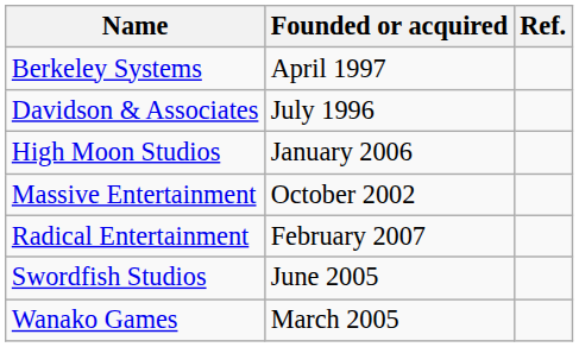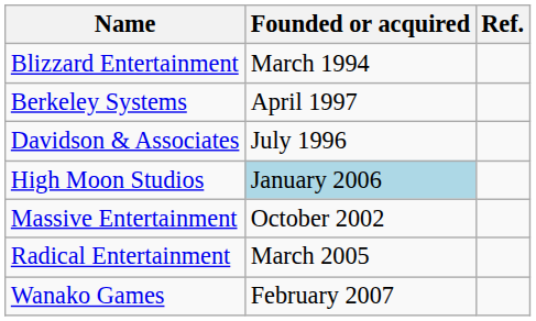 <table class="wikitable sortable">
 <tr>
 <th>Name</th>
 <th>Founded or acquired</th>
 <th>Ref.</th>
+</tr>
+<tr>
+<td><a href='#'>Blizzard Entertainment</a></td>
+<td>March 1994</td>
+<td></td>
 </tr>
 <tr>
 <td><a href='#'>Berkeley Systems</a></td>
 <td>April 1997</td>
 <td></td>
 </tr>
 <tr>
 <td><a href='#'>Davidson & Associates</a></td>
 <td>July 1996</td>
 <td></td>
 </tr>
 <tr>
 <td><a href='#'>High Moon Studios</a></td>
-<td>January 2006</td>
+<td style="background: lightblue;">January 2006</td>
 <td></td>
 </tr>
 <tr>
 <td><a href='#'>Massive Entertainment</a></td>
 <td>October 2002</td>
 <td></td>
 </tr>
 <tr>
 <td><a href='#'>Radical Entertainment</a></td>
-<td>February 2007</td>
-<td></td>
-</tr>
-<tr>
-<td><a href='#'>Swordfish Studios</a></td>
-<td>June 2005</td>
+<td>March 2005</td>
 <td></td>
 </tr>
 <tr>
 <td><a href='#'>Wanako Games</a></td>
-<td>March 2005</td>
+<td>February 2007</td>
 <td></td>
 </tr>
 </table>
